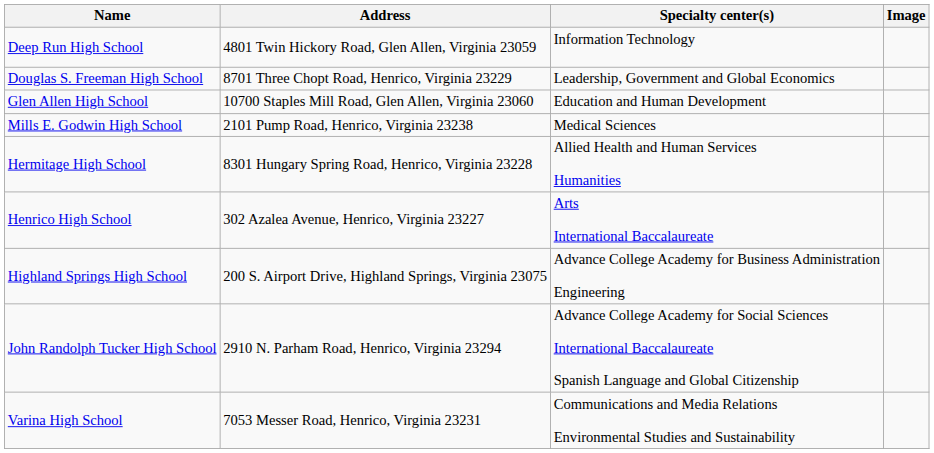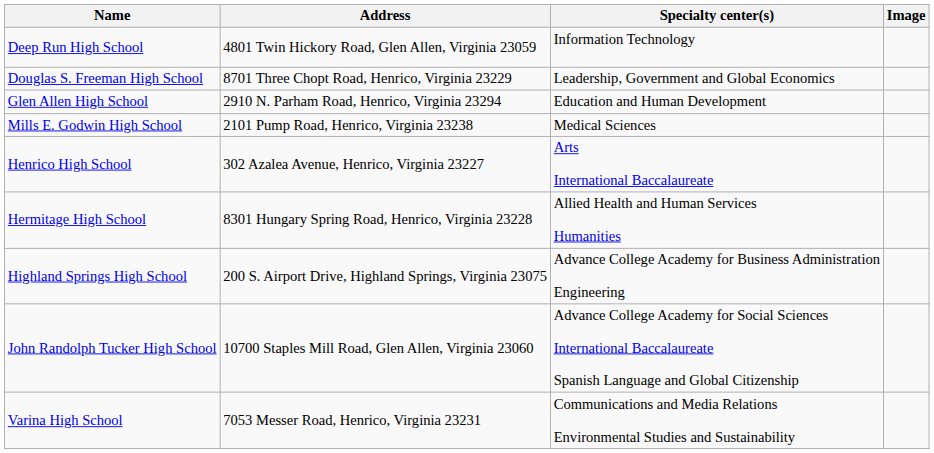 <table class="wikitable">
 <tr>
 <th>Name</th>
 <th>Address</th>
 <th>Specialty center(s)</th>
 <th>Image</th>
 </tr>
 <tr>
 <td><a href='#'>Deep Run High School</a></td>
 <td>4801 Twin Hickory Road, Glen Allen, Virginia 23059</td>
 <td>Information Technology<br><br></td>
 <td></td>
 </tr>
 <tr>
 <td><a href='#'>Douglas S. Freeman High School</a></td>
 <td>8701 Three Chopt Road, Henrico, Virginia 23229</td>
 <td>Leadership, Government and Global Economics</td>
 <td></td>
 </tr>
 <tr>
 <td><a href='#'>Glen Allen High School</a></td>
-<td>10700 Staples Mill Road, Glen Allen, Virginia 23060</td>
+<td>2910 N. Parham Road, Henrico, Virginia 23294</td>
 <td>Education and Human Development</td>
 <td></td>
 </tr>
 <tr>
 <td><a href='#'>Mills E. Godwin High School</a></td>
 <td>2101 Pump Road, Henrico, Virginia 23238</td>
 <td>Medical Sciences</td>
 <td></td>
 </tr>
 <tr>
+<td><a href='#'>Henrico High School</a></td>
+<td>302 Azalea Avenue, Henrico, Virginia 23227</td>
+<td><a href='#'>Arts</a><br><br><a href='#'>International Baccalaureate</a></td>
+<td></td>
+</tr>
+<tr>
 <td><a href='#'>Hermitage High School</a></td>
 <td>8301 Hungary Spring Road, Henrico, Virginia 23228</td>
 <td>Allied Health and Human Services<br><br><a href='#'>Humanities</a></td>
-<td></td>
-</tr>
-<tr>
-<td><a href='#'>Henrico High School</a></td>
-<td>302 Azalea Avenue, Henrico, Virginia 23227</td>
-<td><a href='#'>Arts</a><br><br><a href='#'>International Baccalaureate</a></td>
 <td></td>
 </tr>
 <tr>
 <td><a href='#'>Highland Springs High School</a></td>
 <td>200 S. Airport Drive, Highland Springs, Virginia 23075</td>
 <td>Advance College Academy for Business Administration<br><br>Engineering</td>
 <td></td>
 </tr>
 <tr>
 <td><a href='#'>John Randolph Tucker High School</a></td>
-<td>2910 N. Parham Road, Henrico, Virginia 23294</td>
+<td>10700 Staples Mill Road, Glen Allen, Virginia 23060</td>
 <td>Advance College Academy for Social Sciences<br><br><a href='#'>International Baccalaureate</a><br><br>Spanish Language and Global Citizenship</td>
 <td></td>
 </tr>
 <tr>
 <td><a href='#'>Varina High School</a></td>
 <td>7053 Messer Road, Henrico, Virginia 23231</td>
 <td>Communications and Media Relations<br><br>Environmental Studies and Sustainability</td>
 <td></td>
 </tr>
 </table>
